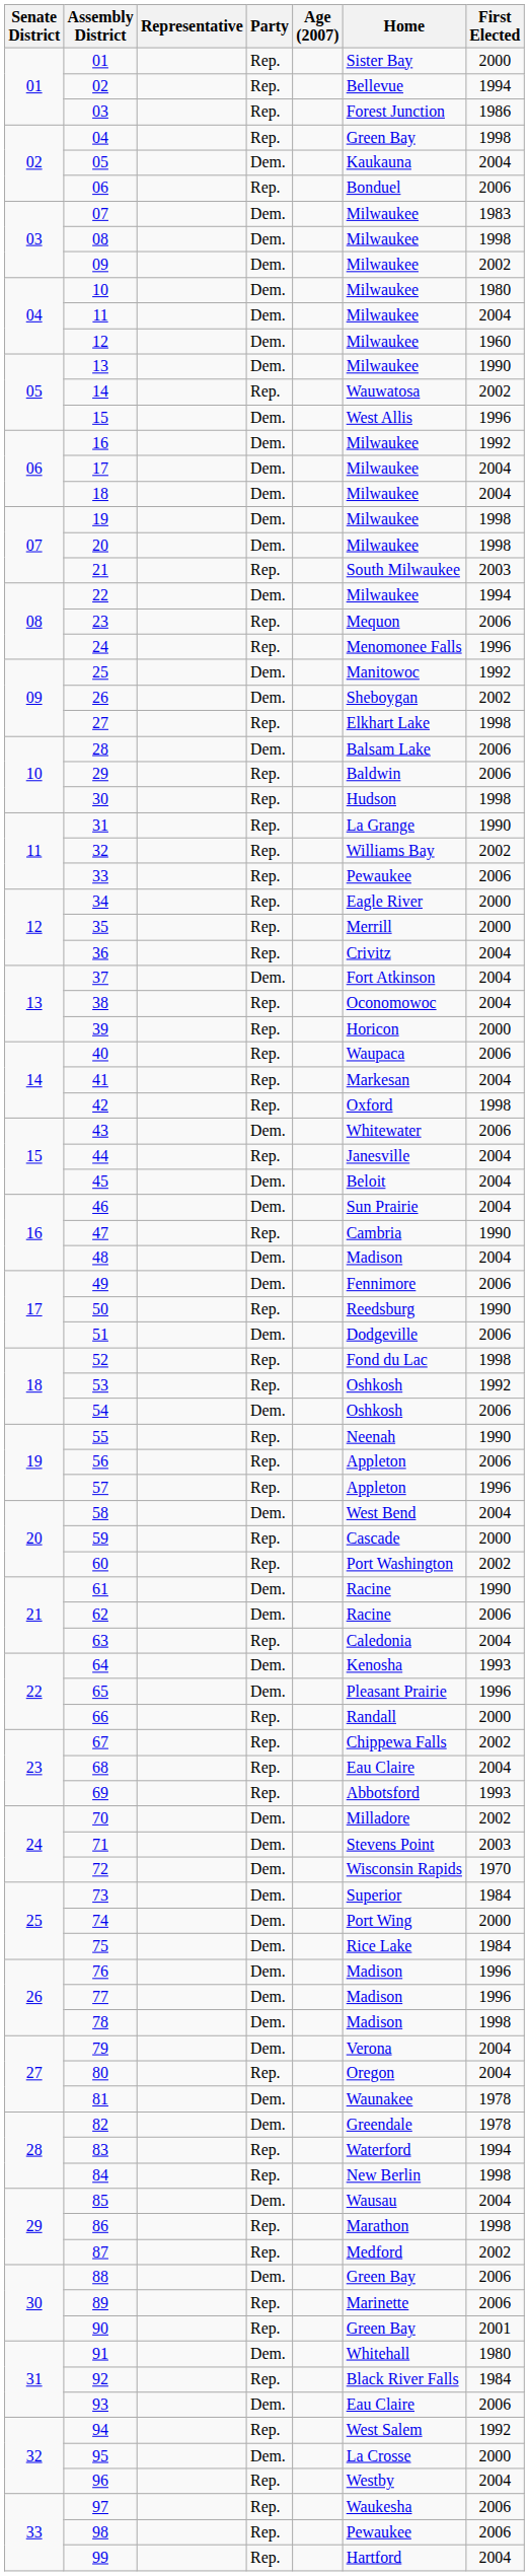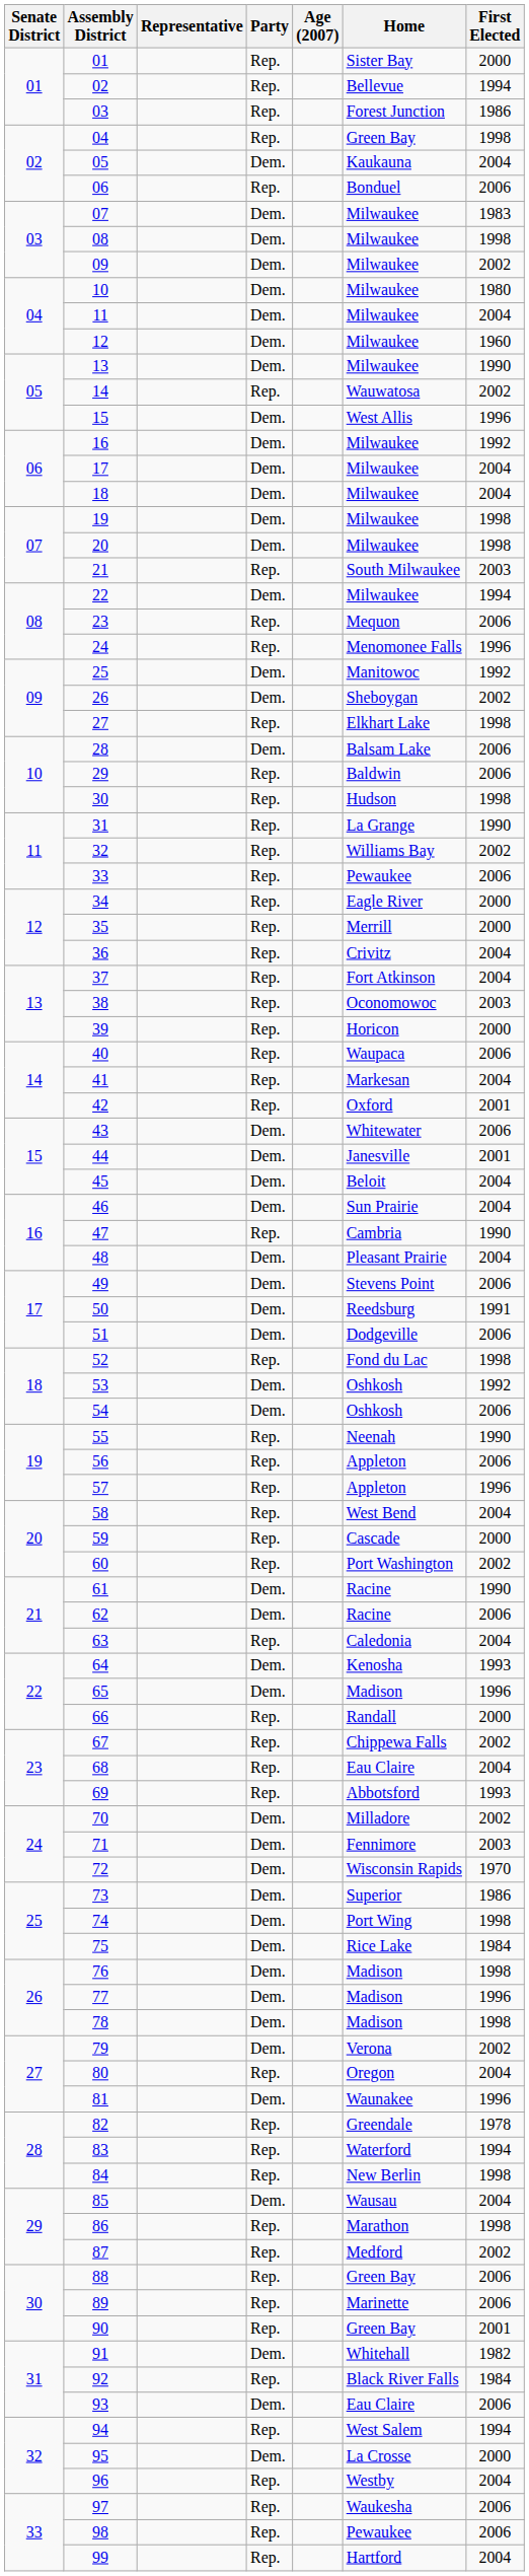 <table class="wikitable sortable">
 <tr>
 <th>Senate<br>District</th>
 <th>Assembly<br>District</th>
 <th>Representative</th>
 <th>Party</th>
 <th>Age<br>(2007)</th>
 <th>Home</th>
 <th>First<br>Elected</th>
 </tr>
 <tr>
 <td align="center" rowspan="3"><a href='#'>01</a></td>
 <td align="center"><a href='#'>01</a></td>
 <td></td>
 <td>Rep.</td>
 <td align="center"></td>
 <td><a href='#'>Sister Bay</a></td>
 <td align="center">2000</td>
 </tr>
 <tr>
 <td align="center"><a href='#'>02</a></td>
 <td></td>
 <td>Rep.</td>
 <td align="center"></td>
 <td><a href='#'>Bellevue</a></td>
 <td align="center">1994</td>
 </tr>
 <tr>
 <td align="center"><a href='#'>03</a></td>
 <td></td>
 <td>Rep.</td>
 <td align="center"></td>
 <td><a href='#'>Forest Junction</a></td>
 <td align="center">1986</td>
 </tr>
 <tr>
 <td align="center" rowspan="3"><a href='#'>02</a></td>
 <td align="center"><a href='#'>04</a></td>
 <td></td>
 <td>Rep.</td>
 <td align="center"></td>
 <td><a href='#'>Green Bay</a></td>
 <td align="center">1998</td>
 </tr>
 <tr>
 <td align="center"><a href='#'>05</a></td>
 <td></td>
 <td>Dem.</td>
 <td align="center"></td>
 <td><a href='#'>Kaukauna</a></td>
 <td align="center">2004</td>
 </tr>
 <tr>
 <td align="center"><a href='#'>06</a></td>
 <td></td>
 <td>Rep.</td>
 <td align="center"></td>
 <td><a href='#'>Bonduel</a></td>
 <td align="center">2006</td>
 </tr>
 <tr>
 <td align="center" rowspan="3"><a href='#'>03</a></td>
 <td align="center"><a href='#'>07</a></td>
 <td></td>
 <td>Dem.</td>
 <td align="center"></td>
 <td><a href='#'>Milwaukee</a></td>
 <td align="center">1983</td>
 </tr>
 <tr>
 <td align="center"><a href='#'>08</a></td>
 <td></td>
 <td>Dem.</td>
 <td align="center"></td>
 <td><a href='#'>Milwaukee</a></td>
 <td align="center">1998</td>
 </tr>
 <tr>
 <td align="center"><a href='#'>09</a></td>
 <td></td>
 <td>Dem.</td>
 <td align="center"></td>
 <td><a href='#'>Milwaukee</a></td>
 <td align="center">2002</td>
 </tr>
 <tr>
 <td align="center" rowspan="3"><a href='#'>04</a></td>
 <td align="center"><a href='#'>10</a></td>
 <td></td>
 <td>Dem.</td>
 <td align="center"></td>
 <td><a href='#'>Milwaukee</a></td>
 <td align="center">1980</td>
 </tr>
 <tr>
 <td align="center"><a href='#'>11</a></td>
 <td></td>
 <td>Dem.</td>
 <td align="center"></td>
 <td><a href='#'>Milwaukee</a></td>
 <td align="center">2004</td>
 </tr>
 <tr>
 <td align="center"><a href='#'>12</a></td>
 <td></td>
 <td>Dem.</td>
 <td align="center"></td>
 <td><a href='#'>Milwaukee</a></td>
 <td align="center">1960</td>
 </tr>
 <tr>
 <td align="center" rowspan="3"><a href='#'>05</a></td>
 <td align="center"><a href='#'>13</a></td>
 <td></td>
 <td>Dem.</td>
 <td align="center"></td>
 <td><a href='#'>Milwaukee</a></td>
 <td align="center">1990</td>
 </tr>
 <tr>
 <td align="center"><a href='#'>14</a></td>
 <td></td>
 <td>Rep.</td>
 <td align="center"></td>
 <td><a href='#'>Wauwatosa</a></td>
 <td align="center">2002</td>
 </tr>
 <tr>
 <td align="center"><a href='#'>15</a></td>
 <td></td>
 <td>Dem.</td>
 <td align="center"></td>
 <td><a href='#'>West Allis</a></td>
 <td align="center">1996</td>
 </tr>
 <tr>
 <td align="center" rowspan="3"><a href='#'>06</a></td>
 <td align="center"><a href='#'>16</a></td>
 <td></td>
 <td>Dem.</td>
 <td align="center"></td>
 <td><a href='#'>Milwaukee</a></td>
 <td align="center">1992</td>
 </tr>
 <tr>
 <td align="center"><a href='#'>17</a></td>
 <td></td>
 <td>Dem.</td>
 <td align="center"></td>
 <td><a href='#'>Milwaukee</a></td>
 <td align="center">2004</td>
 </tr>
 <tr>
 <td align="center"><a href='#'>18</a></td>
 <td></td>
 <td>Dem.</td>
 <td align="center"></td>
 <td><a href='#'>Milwaukee</a></td>
 <td align="center">2004</td>
 </tr>
 <tr>
 <td align="center" rowspan="3"><a href='#'>07</a></td>
 <td align="center"><a href='#'>19</a></td>
 <td></td>
 <td>Dem.</td>
 <td align="center"></td>
 <td><a href='#'>Milwaukee</a></td>
 <td align="center">1998</td>
 </tr>
 <tr>
 <td align="center"><a href='#'>20</a></td>
 <td></td>
 <td>Dem.</td>
 <td align="center"></td>
 <td><a href='#'>Milwaukee</a></td>
 <td align="center">1998</td>
 </tr>
 <tr>
 <td align="center"><a href='#'>21</a></td>
 <td></td>
 <td>Rep.</td>
 <td align="center"></td>
 <td><a href='#'>South Milwaukee</a></td>
 <td align="center">2003</td>
 </tr>
 <tr>
 <td align="center" rowspan="3"><a href='#'>08</a></td>
 <td align="center"><a href='#'>22</a></td>
 <td></td>
 <td>Dem.</td>
 <td align="center"></td>
 <td><a href='#'>Milwaukee</a></td>
 <td align="center">1994</td>
 </tr>
 <tr>
 <td align="center"><a href='#'>23</a></td>
 <td></td>
 <td>Rep.</td>
 <td align="center"></td>
 <td><a href='#'>Mequon</a></td>
 <td align="center">2006</td>
 </tr>
 <tr>
 <td align="center"><a href='#'>24</a></td>
 <td></td>
 <td>Rep.</td>
 <td align="center"></td>
 <td><a href='#'>Menomonee Falls</a></td>
 <td align="center">1996</td>
 </tr>
 <tr>
 <td align="center" rowspan="3"><a href='#'>09</a></td>
 <td align="center"><a href='#'>25</a></td>
 <td></td>
 <td>Dem.</td>
 <td align="center"></td>
 <td><a href='#'>Manitowoc</a></td>
 <td align="center">1992</td>
 </tr>
 <tr>
 <td align="center"><a href='#'>26</a></td>
 <td></td>
 <td>Dem.</td>
 <td align="center"></td>
 <td><a href='#'>Sheboygan</a></td>
 <td align="center">2002</td>
 </tr>
 <tr>
 <td align="center"><a href='#'>27</a></td>
 <td></td>
 <td>Rep.</td>
 <td align="center"></td>
 <td><a href='#'>Elkhart Lake</a></td>
 <td align="center">1998</td>
 </tr>
 <tr>
 <td align="center" rowspan="3"><a href='#'>10</a></td>
 <td align="center"><a href='#'>28</a></td>
 <td></td>
 <td>Dem.</td>
 <td align="center"></td>
 <td><a href='#'>Balsam Lake</a></td>
 <td align="center">2006</td>
 </tr>
 <tr>
 <td align="center"><a href='#'>29</a></td>
 <td></td>
 <td>Rep.</td>
 <td align="center"></td>
 <td><a href='#'>Baldwin</a></td>
 <td align="center">2006</td>
 </tr>
 <tr>
 <td align="center"><a href='#'>30</a></td>
 <td></td>
 <td>Rep.</td>
 <td align="center"></td>
 <td><a href='#'>Hudson</a></td>
 <td align="center">1998</td>
 </tr>
 <tr>
 <td align="center" rowspan="3"><a href='#'>11</a></td>
 <td align="center"><a href='#'>31</a></td>
 <td></td>
 <td>Rep.</td>
 <td align="center"></td>
 <td><a href='#'>La Grange</a></td>
 <td align="center">1990</td>
 </tr>
 <tr>
 <td align="center"><a href='#'>32</a></td>
 <td></td>
 <td>Rep.</td>
 <td align="center"></td>
 <td><a href='#'>Williams Bay</a></td>
 <td align="center">2002</td>
 </tr>
 <tr>
 <td align="center"><a href='#'>33</a></td>
 <td></td>
 <td>Rep.</td>
 <td align="center"></td>
 <td><a href='#'>Pewaukee</a></td>
 <td align="center">2006</td>
 </tr>
 <tr>
 <td align="center" rowspan="3"><a href='#'>12</a></td>
 <td align="center"><a href='#'>34</a></td>
 <td></td>
 <td>Rep.</td>
 <td align="center"></td>
 <td><a href='#'>Eagle River</a></td>
 <td align="center">2000</td>
 </tr>
 <tr>
 <td align="center"><a href='#'>35</a></td>
 <td></td>
 <td>Rep.</td>
 <td align="center"></td>
 <td><a href='#'>Merrill</a></td>
 <td align="center">2000</td>
 </tr>
 <tr>
 <td align="center"><a href='#'>36</a></td>
 <td></td>
 <td>Rep.</td>
 <td align="center"></td>
 <td><a href='#'>Crivitz</a></td>
 <td align="center">2004</td>
 </tr>
 <tr>
 <td align="center" rowspan="3"><a href='#'>13</a></td>
 <td align="center"><a href='#'>37</a></td>
 <td></td>
-<td>Dem.</td>
+<td>Rep.</td>
 <td align="center"></td>
 <td><a href='#'>Fort Atkinson</a></td>
 <td align="center">2004</td>
 </tr>
 <tr>
 <td align="center"><a href='#'>38</a></td>
 <td></td>
 <td>Rep.</td>
 <td align="center"></td>
 <td><a href='#'>Oconomowoc</a></td>
-<td align="center">2004</td>
+<td align="center">2003</td>
 </tr>
 <tr>
 <td align="center"><a href='#'>39</a></td>
 <td></td>
 <td>Rep.</td>
 <td align="center"></td>
 <td><a href='#'>Horicon</a></td>
 <td align="center">2000</td>
 </tr>
 <tr>
 <td align="center" rowspan="3"><a href='#'>14</a></td>
 <td align="center"><a href='#'>40</a></td>
 <td></td>
 <td>Rep.</td>
 <td align="center"></td>
 <td><a href='#'>Waupaca</a></td>
 <td align="center">2006</td>
 </tr>
 <tr>
 <td align="center"><a href='#'>41</a></td>
 <td></td>
 <td>Rep.</td>
 <td align="center"></td>
 <td><a href='#'>Markesan</a></td>
 <td align="center">2004</td>
 </tr>
 <tr>
 <td align="center"><a href='#'>42</a></td>
 <td></td>
 <td>Rep.</td>
 <td align="center"></td>
 <td><a href='#'>Oxford</a></td>
-<td align="center">1998</td>
+<td align="center">2001</td>
 </tr>
 <tr>
 <td align="center" rowspan="3"><a href='#'>15</a></td>
 <td align="center"><a href='#'>43</a></td>
 <td></td>
 <td>Dem.</td>
 <td align="center"></td>
 <td><a href='#'>Whitewater</a></td>
 <td align="center">2006</td>
 </tr>
 <tr>
 <td align="center"><a href='#'>44</a></td>
 <td></td>
-<td>Rep.</td>
+<td>Dem.</td>
 <td align="center"></td>
 <td><a href='#'>Janesville</a></td>
-<td align="center">2004</td>
+<td align="center">2001</td>
 </tr>
 <tr>
 <td align="center"><a href='#'>45</a></td>
 <td></td>
 <td>Dem.</td>
 <td align="center"></td>
 <td><a href='#'>Beloit</a></td>
 <td align="center">2004</td>
 </tr>
 <tr>
 <td align="center" rowspan="3"><a href='#'>16</a></td>
 <td align="center"><a href='#'>46</a></td>
 <td></td>
 <td>Dem.</td>
 <td align="center"></td>
 <td><a href='#'>Sun Prairie</a></td>
 <td align="center">2004</td>
 </tr>
 <tr>
 <td align="center"><a href='#'>47</a></td>
 <td></td>
 <td>Rep.</td>
 <td align="center"></td>
 <td><a href='#'>Cambria</a></td>
 <td align="center">1990</td>
 </tr>
 <tr>
 <td align="center"><a href='#'>48</a></td>
 <td></td>
 <td>Dem.</td>
 <td align="center"></td>
-<td><a href='#'>Madison</a></td>
+<td><a href='#'>Pleasant Prairie</a></td>
 <td align="center">2004</td>
 </tr>
 <tr>
 <td align="center" rowspan="3"><a href='#'>17</a></td>
 <td align="center"><a href='#'>49</a></td>
 <td></td>
 <td>Dem.</td>
 <td align="center"></td>
-<td><a href='#'>Fennimore</a></td>
+<td><a href='#'>Stevens Point</a></td>
 <td align="center">2006</td>
 </tr>
 <tr>
 <td align="center"><a href='#'>50</a></td>
 <td></td>
-<td>Rep.</td>
+<td>Dem.</td>
 <td align="center"></td>
 <td><a href='#'>Reedsburg</a></td>
-<td align="center">1990</td>
+<td align="center">1991</td>
 </tr>
 <tr>
 <td align="center"><a href='#'>51</a></td>
 <td></td>
 <td>Dem.</td>
 <td align="center"></td>
 <td><a href='#'>Dodgeville</a></td>
 <td align="center">2006</td>
 </tr>
 <tr>
 <td align="center" rowspan="3"><a href='#'>18</a></td>
 <td align="center"><a href='#'>52</a></td>
 <td></td>
 <td>Rep.</td>
 <td align="center"></td>
 <td><a href='#'>Fond du Lac</a></td>
 <td align="center">1998</td>
 </tr>
 <tr>
 <td align="center"><a href='#'>53</a></td>
 <td></td>
-<td>Rep.</td>
+<td>Dem.</td>
 <td align="center"></td>
 <td><a href='#'>Oshkosh</a></td>
 <td align="center">1992</td>
 </tr>
 <tr>
 <td align="center"><a href='#'>54</a></td>
 <td></td>
 <td>Dem.</td>
 <td align="center"></td>
 <td><a href='#'>Oshkosh</a></td>
 <td align="center">2006</td>
 </tr>
 <tr>
 <td align="center" rowspan="3"><a href='#'>19</a></td>
 <td align="center"><a href='#'>55</a></td>
 <td></td>
 <td>Rep.</td>
 <td align="center"></td>
 <td><a href='#'>Neenah</a></td>
 <td align="center">1990</td>
 </tr>
 <tr>
 <td align="center"><a href='#'>56</a></td>
 <td></td>
 <td>Rep.</td>
 <td align="center"></td>
 <td><a href='#'>Appleton</a></td>
 <td align="center">2006</td>
 </tr>
 <tr>
 <td align="center"><a href='#'>57</a></td>
 <td></td>
 <td>Rep.</td>
 <td align="center"></td>
 <td><a href='#'>Appleton</a></td>
 <td align="center">1996</td>
 </tr>
 <tr>
 <td align="center" rowspan="3"><a href='#'>20</a></td>
 <td align="center"><a href='#'>58</a></td>
 <td></td>
-<td>Dem.</td>
+<td>Rep.</td>
 <td align="center"></td>
 <td><a href='#'>West Bend</a></td>
 <td align="center">2004</td>
 </tr>
 <tr>
 <td align="center"><a href='#'>59</a></td>
 <td></td>
 <td>Rep.</td>
 <td align="center"></td>
 <td><a href='#'>Cascade</a></td>
 <td align="center">2000</td>
 </tr>
 <tr>
 <td align="center"><a href='#'>60</a></td>
 <td></td>
 <td>Rep.</td>
 <td align="center"></td>
 <td><a href='#'>Port Washington</a></td>
 <td align="center">2002</td>
 </tr>
 <tr>
 <td align="center" rowspan="3"><a href='#'>21</a></td>
 <td align="center"><a href='#'>61</a></td>
 <td></td>
 <td>Dem.</td>
 <td align="center"></td>
 <td><a href='#'>Racine</a></td>
 <td align="center">1990</td>
 </tr>
 <tr>
 <td align="center"><a href='#'>62</a></td>
 <td></td>
 <td>Dem.</td>
 <td align="center"></td>
 <td><a href='#'>Racine</a></td>
 <td align="center">2006</td>
 </tr>
 <tr>
 <td align="center"><a href='#'>63</a></td>
 <td></td>
 <td>Rep.</td>
 <td align="center"></td>
 <td><a href='#'>Caledonia</a></td>
 <td align="center">2004</td>
 </tr>
 <tr>
 <td align="center" rowspan="3"><a href='#'>22</a></td>
 <td align="center"><a href='#'>64</a></td>
 <td></td>
 <td>Dem.</td>
 <td align="center"></td>
 <td><a href='#'>Kenosha</a></td>
 <td align="center">1993</td>
 </tr>
 <tr>
 <td align="center"><a href='#'>65</a></td>
 <td></td>
 <td>Dem.</td>
 <td align="center"></td>
-<td><a href='#'>Pleasant Prairie</a></td>
+<td><a href='#'>Madison</a></td>
 <td align="center">1996</td>
 </tr>
 <tr>
 <td align="center"><a href='#'>66</a></td>
 <td></td>
 <td>Rep.</td>
 <td align="center"></td>
 <td><a href='#'>Randall</a></td>
 <td align="center">2000</td>
 </tr>
 <tr>
 <td align="center" rowspan="3"><a href='#'>23</a></td>
 <td align="center"><a href='#'>67</a></td>
 <td></td>
 <td>Rep.</td>
 <td align="center"></td>
 <td><a href='#'>Chippewa Falls</a></td>
 <td align="center">2002</td>
 </tr>
 <tr>
 <td align="center"><a href='#'>68</a></td>
 <td></td>
 <td>Rep.</td>
 <td align="center"></td>
 <td><a href='#'>Eau Claire</a></td>
 <td align="center">2004</td>
 </tr>
 <tr>
 <td align="center"><a href='#'>69</a></td>
 <td></td>
 <td>Rep.</td>
 <td align="center"></td>
 <td><a href='#'>Abbotsford</a></td>
 <td align="center">1993</td>
 </tr>
 <tr>
 <td align="center" rowspan="3"><a href='#'>24</a></td>
 <td align="center"><a href='#'>70</a></td>
 <td></td>
 <td>Dem.</td>
 <td align="center"></td>
 <td><a href='#'>Milladore</a></td>
 <td align="center">2002</td>
 </tr>
 <tr>
 <td align="center"><a href='#'>71</a></td>
 <td></td>
 <td>Dem.</td>
 <td align="center"></td>
-<td><a href='#'>Stevens Point</a></td>
+<td><a href='#'>Fennimore</a></td>
 <td align="center">2003</td>
 </tr>
 <tr>
 <td align="center"><a href='#'>72</a></td>
 <td></td>
 <td>Dem.</td>
 <td align="center"></td>
 <td><a href='#'>Wisconsin Rapids</a></td>
 <td align="center">1970</td>
 </tr>
 <tr>
 <td align="center" rowspan="3"><a href='#'>25</a></td>
 <td align="center"><a href='#'>73</a></td>
 <td></td>
 <td>Dem.</td>
 <td align="center"></td>
 <td><a href='#'>Superior</a></td>
-<td align="center">1984</td>
+<td align="center">1986</td>
 </tr>
 <tr>
 <td align="center"><a href='#'>74</a></td>
 <td></td>
 <td>Dem.</td>
 <td align="center"></td>
 <td><a href='#'>Port Wing</a></td>
-<td align="center">2000</td>
+<td align="center">1998</td>
 </tr>
 <tr>
 <td align="center"><a href='#'>75</a></td>
 <td></td>
 <td>Dem.</td>
 <td align="center"></td>
 <td><a href='#'>Rice Lake</a></td>
 <td align="center">1984</td>
 </tr>
 <tr>
 <td align="center" rowspan="3"><a href='#'>26</a></td>
 <td align="center"><a href='#'>76</a></td>
 <td></td>
 <td>Dem.</td>
 <td align="center"></td>
 <td><a href='#'>Madison</a></td>
-<td align="center">1996</td>
+<td align="center">1998</td>
 </tr>
 <tr>
 <td align="center"><a href='#'>77</a></td>
 <td></td>
 <td>Dem.</td>
 <td align="center"></td>
 <td><a href='#'>Madison</a></td>
 <td align="center">1996</td>
 </tr>
 <tr>
 <td align="center"><a href='#'>78</a></td>
 <td></td>
 <td>Dem.</td>
 <td align="center"></td>
 <td><a href='#'>Madison</a></td>
 <td align="center">1998</td>
 </tr>
 <tr>
 <td align="center" rowspan="3"><a href='#'>27</a></td>
 <td align="center"><a href='#'>79</a></td>
 <td></td>
 <td>Dem.</td>
 <td align="center"></td>
 <td><a href='#'>Verona</a></td>
-<td align="center">2004</td>
+<td align="center">2002</td>
 </tr>
 <tr>
 <td align="center"><a href='#'>80</a></td>
 <td></td>
 <td>Rep.</td>
 <td align="center"></td>
 <td><a href='#'>Oregon</a></td>
 <td align="center">2004</td>
 </tr>
 <tr>
 <td align="center"><a href='#'>81</a></td>
 <td></td>
 <td>Dem.</td>
 <td align="center"></td>
 <td><a href='#'>Waunakee</a></td>
-<td align="center">1978</td>
+<td align="center">1996</td>
 </tr>
 <tr>
 <td align="center" rowspan="3"><a href='#'>28</a></td>
 <td align="center"><a href='#'>82</a></td>
 <td></td>
-<td>Dem.</td>
+<td>Rep.</td>
 <td align="center"></td>
 <td><a href='#'>Greendale</a></td>
 <td align="center">1978</td>
 </tr>
 <tr>
 <td align="center"><a href='#'>83</a></td>
 <td></td>
 <td>Rep.</td>
 <td align="center"></td>
 <td><a href='#'>Waterford</a></td>
 <td align="center">1994</td>
 </tr>
 <tr>
 <td align="center"><a href='#'>84</a></td>
 <td></td>
 <td>Rep.</td>
 <td align="center"></td>
 <td><a href='#'>New Berlin</a></td>
 <td align="center">1998</td>
 </tr>
 <tr>
 <td align="center" rowspan="3"><a href='#'>29</a></td>
 <td align="center"><a href='#'>85</a></td>
 <td></td>
 <td>Dem.</td>
 <td align="center"></td>
 <td><a href='#'>Wausau</a></td>
 <td align="center">2004</td>
 </tr>
 <tr>
 <td align="center"><a href='#'>86</a></td>
 <td></td>
 <td>Rep.</td>
 <td align="center"></td>
 <td><a href='#'>Marathon</a></td>
 <td align="center">1998</td>
 </tr>
 <tr>
 <td align="center"><a href='#'>87</a></td>
 <td></td>
 <td>Rep.</td>
 <td align="center"></td>
 <td><a href='#'>Medford</a></td>
 <td align="center">2002</td>
 </tr>
 <tr>
 <td align="center" rowspan="3"><a href='#'>30</a></td>
 <td align="center"><a href='#'>88</a></td>
 <td></td>
-<td>Dem.</td>
+<td>Rep.</td>
 <td align="center"></td>
 <td><a href='#'>Green Bay</a></td>
 <td align="center">2006</td>
 </tr>
 <tr>
 <td align="center"><a href='#'>89</a></td>
 <td></td>
 <td>Rep.</td>
 <td align="center"></td>
 <td><a href='#'>Marinette</a></td>
 <td align="center">2006</td>
 </tr>
 <tr>
 <td align="center"><a href='#'>90</a></td>
 <td></td>
 <td>Rep.</td>
 <td align="center"></td>
 <td><a href='#'>Green Bay</a></td>
 <td align="center">2001</td>
 </tr>
 <tr>
 <td align="center" rowspan="3"><a href='#'>31</a></td>
 <td align="center"><a href='#'>91</a></td>
 <td></td>
 <td>Dem.</td>
 <td align="center"></td>
 <td><a href='#'>Whitehall</a></td>
-<td align="center">1980</td>
+<td align="center">1982</td>
 </tr>
 <tr>
 <td align="center"><a href='#'>92</a></td>
 <td></td>
 <td>Rep.</td>
 <td align="center"></td>
 <td><a href='#'>Black River Falls</a></td>
 <td align="center">1984</td>
 </tr>
 <tr>
 <td align="center"><a href='#'>93</a></td>
 <td></td>
 <td>Dem.</td>
 <td align="center"></td>
 <td><a href='#'>Eau Claire</a></td>
 <td align="center">2006</td>
 </tr>
 <tr>
 <td align="center" rowspan="3"><a href='#'>32</a></td>
 <td align="center"><a href='#'>94</a></td>
 <td></td>
 <td>Rep.</td>
 <td align="center"></td>
 <td><a href='#'>West Salem</a></td>
-<td align="center">1992</td>
+<td align="center">1994</td>
 </tr>
 <tr>
 <td align="center"><a href='#'>95</a></td>
 <td></td>
 <td>Dem.</td>
 <td align="center"></td>
 <td><a href='#'>La Crosse</a></td>
 <td align="center">2000</td>
 </tr>
 <tr>
 <td align="center"><a href='#'>96</a></td>
 <td></td>
 <td>Rep.</td>
 <td align="center"></td>
 <td><a href='#'>Westby</a></td>
 <td align="center">2004</td>
 </tr>
 <tr>
 <td align="center" rowspan="3"><a href='#'>33</a></td>
 <td align="center"><a href='#'>97</a></td>
 <td></td>
 <td>Rep.</td>
 <td align="center"></td>
 <td><a href='#'>Waukesha</a></td>
 <td align="center">2006</td>
 </tr>
 <tr>
 <td align="center"><a href='#'>98</a></td>
 <td></td>
 <td>Rep.</td>
 <td align="center"></td>
 <td><a href='#'>Pewaukee</a></td>
 <td align="center">2006</td>
 </tr>
 <tr>
 <td align="center"><a href='#'>99</a></td>
 <td></td>
 <td>Rep.</td>
 <td align="center"></td>
 <td><a href='#'>Hartford</a></td>
 <td align="center">2004</td>
 </tr>
 </table>
